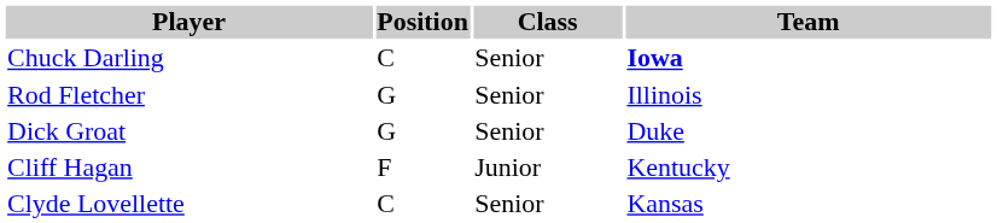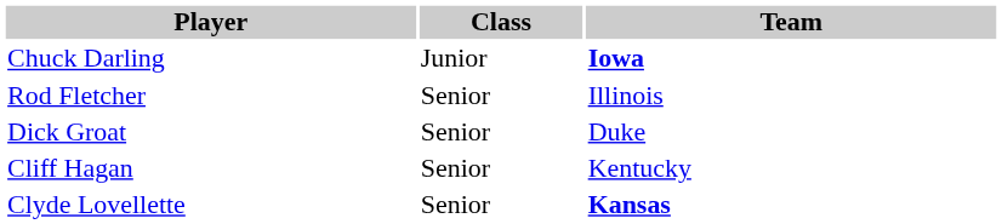 <table style="width:600px" "border:'1' 'solid' 'gray'">
 <tr>
 <th style="background:#CCCCCC;width:40%">Player</th>
-<th style="background:#CCCCCC;width:4%">Position</th>
 <th style="background:#CCCCCC;width:16%">Class</th>
 <th style="background:#CCCCCC;width:40%">Team</th>
 </tr>
 <tr>
 <td><a href='#'>Chuck Darling</a></td>
-<td>C</td>
-<td>Senior</td>
+<td>Junior</td>
 <td><strong><a href='#'>Iowa</a></strong></td>
 </tr>
 <tr>
 <td><a href='#'>Rod Fletcher</a></td>
-<td>G</td>
 <td>Senior</td>
 <td><a href='#'>Illinois</a></td>
 </tr>
 <tr>
 <td><a href='#'>Dick Groat</a></td>
-<td>G</td>
 <td>Senior</td>
 <td><a href='#'>Duke</a></td>
 </tr>
 <tr>
 <td><a href='#'>Cliff Hagan</a></td>
-<td>F</td>
-<td>Junior</td>
+<td>Senior</td>
 <td><a href='#'>Kentucky</a></td>
 </tr>
 <tr>
 <td><a href='#'>Clyde Lovellette</a></td>
-<td>C</td>
 <td>Senior</td>
-<td><a href='#'>Kansas</a></td>
+<td><strong><a href='#'>Kansas</a></strong></td>
 </tr>
 </table>
